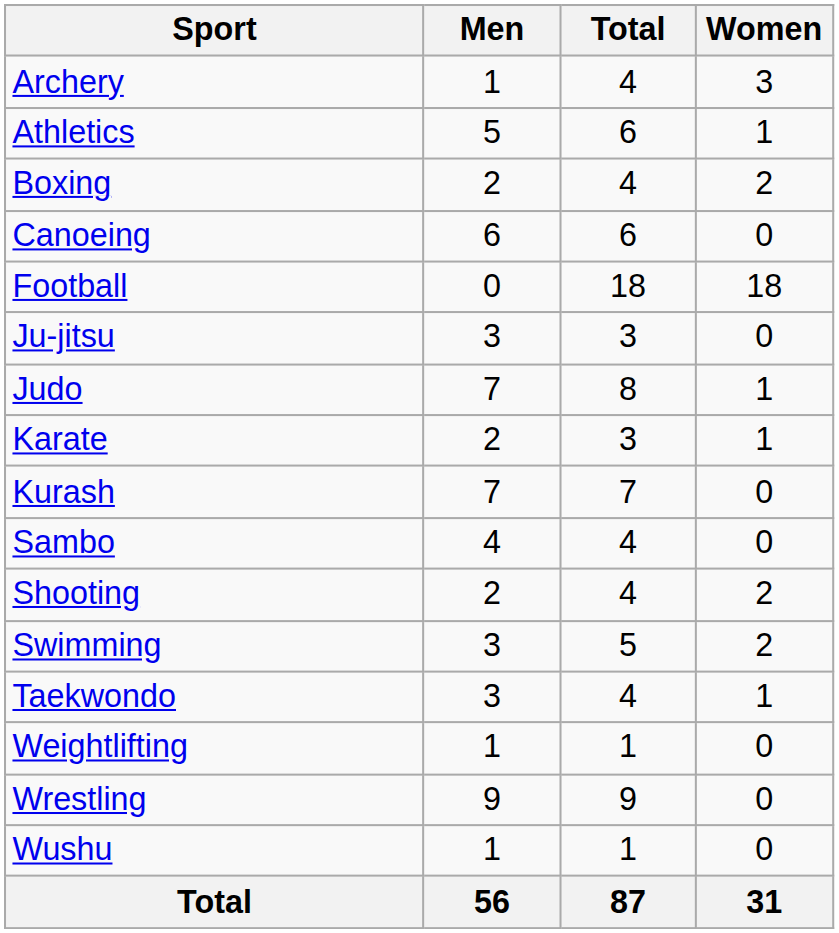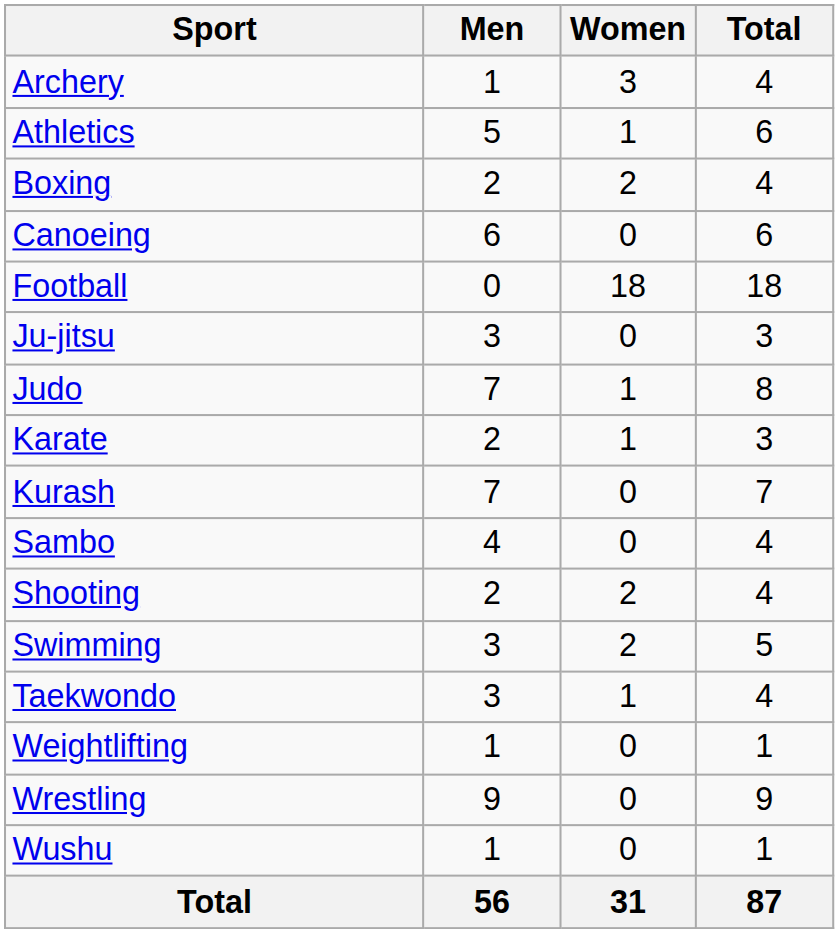 <table class="wikitable" style="text-align:center;">
 <tr>
 <th width=200>Sport</th>
 <th width=60>Men</th>
+<th width=60>Women</th>
 <th width=60>Total</th>
-<th width=60>Women</th>
 </tr>
 <tr>
 <td align=left><a href='#'>Archery</a></td>
 <td>1</td>
+<td>3</td>
 <td>4</td>
-<td>3</td>
 </tr>
 <tr>
 <td align=left><a href='#'>Athletics</a></td>
 <td>5</td>
+<td>1</td>
 <td>6</td>
-<td>1</td>
 </tr>
 <tr>
 <td align=left><a href='#'>Boxing</a></td>
 <td>2</td>
+<td>2</td>
 <td>4</td>
-<td>2</td>
 </tr>
 <tr>
 <td align=left><a href='#'>Canoeing</a></td>
 <td>6</td>
+<td>0</td>
 <td>6</td>
-<td>0</td>
 </tr>
 <tr>
 <td align=left><a href='#'>Football</a></td>
 <td>0</td>
 <td>18</td>
 <td>18</td>
 </tr>
 <tr>
 <td align=left><a href='#'>Ju-jitsu</a></td>
 <td>3</td>
+<td>0</td>
 <td>3</td>
-<td>0</td>
 </tr>
 <tr>
 <td align=left><a href='#'>Judo</a></td>
 <td>7</td>
+<td>1</td>
 <td>8</td>
-<td>1</td>
 </tr>
 <tr>
 <td align=left><a href='#'>Karate</a></td>
 <td>2</td>
+<td>1</td>
 <td>3</td>
-<td>1</td>
 </tr>
 <tr>
 <td align=left><a href='#'>Kurash</a></td>
 <td>7</td>
+<td>0</td>
 <td>7</td>
-<td>0</td>
 </tr>
 <tr>
 <td align=left><a href='#'>Sambo</a></td>
 <td>4</td>
+<td>0</td>
 <td>4</td>
-<td>0</td>
 </tr>
 <tr>
 <td align=left><a href='#'>Shooting</a></td>
 <td>2</td>
+<td>2</td>
 <td>4</td>
-<td>2</td>
 </tr>
 <tr>
 <td align=left><a href='#'>Swimming</a></td>
 <td>3</td>
+<td>2</td>
 <td>5</td>
-<td>2</td>
 </tr>
 <tr>
 <td align=left><a href='#'>Taekwondo</a></td>
 <td>3</td>
+<td>1</td>
 <td>4</td>
-<td>1</td>
 </tr>
 <tr>
 <td align=left><a href='#'>Weightlifting</a></td>
 <td>1</td>
+<td>0</td>
 <td>1</td>
-<td>0</td>
 </tr>
 <tr>
 <td align=left><a href='#'>Wrestling</a></td>
 <td>9</td>
+<td>0</td>
 <td>9</td>
-<td>0</td>
 </tr>
 <tr>
 <td align=left><a href='#'>Wushu</a></td>
 <td>1</td>
+<td>0</td>
 <td>1</td>
-<td>0</td>
 </tr>
 <tr>
 <th>Total</th>
 <th>56</th>
+<th>31</th>
 <th>87</th>
-<th>31</th>
 </tr>
 </table>
